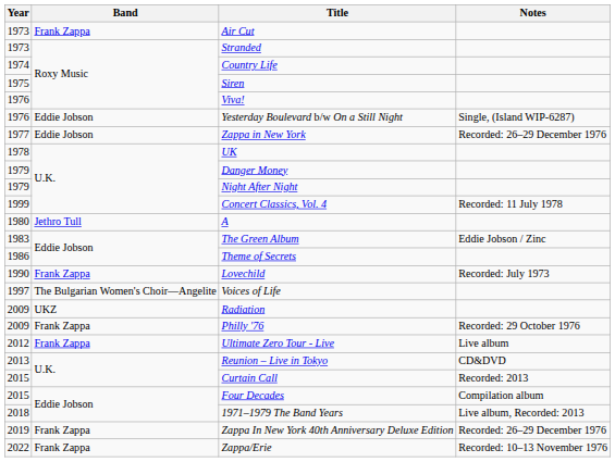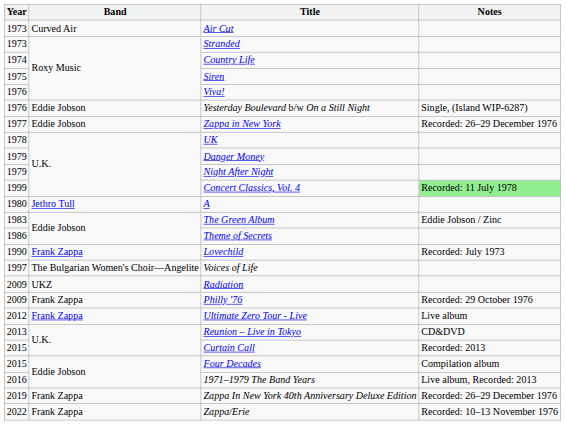 <table class="wikitable sortable">
 <tr>
 <th>Year</th>
 <th>Band</th>
 <th>Title</th>
 <th>Notes</th>
 </tr>
 <tr>
 <td>1973</td>
-<td><a href='#'>Frank Zappa</a></td>
+<td>Curved Air</td>
 <td><em><a href='#'>Air Cut</a></em></td>
 <td></td>
 </tr>
 <tr>
 <td>1973</td>
 <td Rowspan=4>Roxy Music</td>
 <td><em><a href='#'>Stranded</a></em></td>
 <td></td>
 </tr>
 <tr>
 <td>1974</td>
 <td><em><a href='#'>Country Life</a></em></td>
 <td></td>
 </tr>
 <tr>
 <td>1975</td>
 <td><em><a href='#'>Siren</a></em></td>
 <td></td>
 </tr>
 <tr>
 <td>1976</td>
 <td><em><a href='#'>Viva!</a></em></td>
 <td></td>
 </tr>
 <tr>
 <td>1976</td>
 <td>Eddie Jobson</td>
 <td><em>Yesterday Boulevard</em> b/w <em>On a Still Night</em></td>
 <td>Single, (Island WIP-6287)</td>
 </tr>
 <tr>
 <td>1977</td>
 <td>Eddie Jobson</td>
 <td><em><a href='#'>Zappa in New York</a></em></td>
 <td>Recorded: 26–29 December 1976</td>
 </tr>
 <tr>
 <td>1978</td>
 <td Rowspan=4>U.K.</td>
 <td><em><a href='#'>UK</a></em></td>
 <td></td>
 </tr>
 <tr>
 <td>1979</td>
 <td><em><a href='#'>Danger Money</a></em></td>
 <td></td>
 </tr>
 <tr>
 <td>1979</td>
 <td><em><a href='#'>Night After Night</a></em></td>
 <td></td>
 </tr>
 <tr>
 <td>1999</td>
 <td><em><a href='#'>Concert Classics, Vol. 4</a></em></td>
-<td>Recorded: 11 July 1978</td>
+<td style="background: lightgreen;">Recorded: 11 July 1978</td>
 </tr>
 <tr>
 <td>1980</td>
 <td><a href='#'>Jethro Tull</a></td>
 <td><em><a href='#'>A</a></em></td>
 <td></td>
 </tr>
 <tr>
 <td>1983</td>
 <td Rowspan=2>Eddie Jobson</td>
 <td><em><a href='#'>The Green Album</a></em></td>
 <td>Eddie Jobson / Zinc</td>
 </tr>
 <tr>
 <td>1986</td>
 <td><em><a href='#'>Theme of Secrets</a></em></td>
 <td></td>
 </tr>
 <tr>
 <td>1990</td>
 <td><a href='#'>Frank Zappa</a></td>
 <td><em><a href='#'>Lovechild</a></em></td>
 <td>Recorded: July 1973</td>
 </tr>
 <tr>
 <td>1997</td>
 <td>The Bulgarian Women's Choir—Angelite</td>
 <td><em>Voices of Life</em></td>
 <td></td>
 </tr>
 <tr>
 <td>2009</td>
 <td>UKZ</td>
 <td><em><a href='#'>Radiation</a></em></td>
 <td></td>
 </tr>
 <tr>
 <td>2009</td>
 <td>Frank Zappa</td>
 <td><em><a href='#'>Philly '76</a></em></td>
 <td>Recorded: 29 October 1976</td>
 </tr>
 <tr>
 <td>2012</td>
 <td><a href='#'>Frank Zappa</a></td>
 <td><em><a href='#'>Ultimate Zero Tour - Live</a></em></td>
 <td>Live album</td>
 </tr>
 <tr>
 <td>2013</td>
 <td Rowspan=2>U.K.</td>
 <td><em><a href='#'>Reunion – Live in Tokyo</a></em></td>
 <td>CD&DVD</td>
 </tr>
 <tr>
 <td>2015</td>
 <td><em><a href='#'>Curtain Call</a></em></td>
 <td>Recorded: 2013</td>
 </tr>
 <tr>
 <td>2015</td>
 <td Rowspan=2>Eddie Jobson</td>
 <td><em><a href='#'>Four Decades</a></em></td>
 <td>Compilation album</td>
 </tr>
 <tr>
-<td>2018</td>
+<td>2016</td>
 <td><em>1971–1979 The Band Years</em></td>
 <td>Live album, Recorded: 2013</td>
 </tr>
 <tr>
 <td>2019</td>
 <td>Frank Zappa</td>
 <td><em>Zappa In New York 40th Anniversary Deluxe Edition</em></td>
 <td>Recorded: 26–29 December 1976</td>
 </tr>
 <tr>
 <td>2022</td>
 <td>Frank Zappa</td>
 <td><em>Zappa/Erie</em></td>
 <td>Recorded: 10–13 November 1976</td>
 </tr>
 </table>
